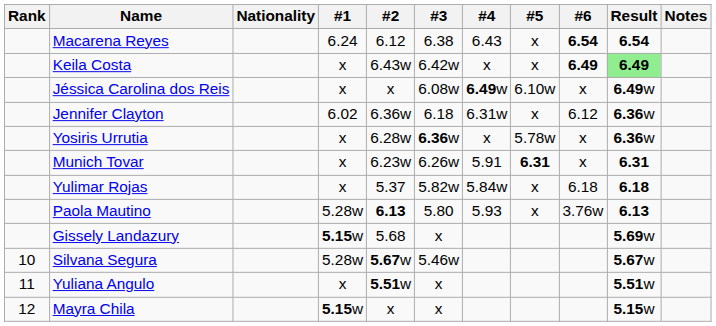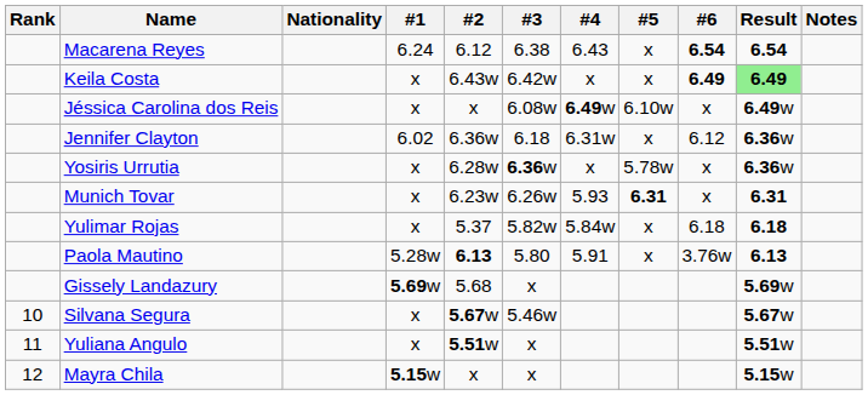 <table class="wikitable sortable" style="text-align:center">
 <tr>
 <th>Rank</th>
 <th>Name</th>
 <th>Nationality</th>
 <th>#1</th>
 <th>#2</th>
 <th>#3</th>
 <th>#4</th>
 <th>#5</th>
 <th>#6</th>
 <th>Result</th>
 <th>Notes</th>
 </tr>
 <tr>
 <td></td>
 <td align=left><a href='#'>Macarena Reyes</a></td>
 <td align=left></td>
 <td>6.24</td>
 <td>6.12</td>
 <td>6.38</td>
 <td>6.43</td>
 <td>x</td>
 <td><strong>6.54</strong></td>
 <td><strong>6.54</strong></td>
 <td></td>
 </tr>
 <tr>
 <td></td>
 <td align=left><a href='#'>Keila Costa</a></td>
 <td align=left></td>
 <td>x</td>
 <td>6.43w</td>
 <td>6.42w</td>
 <td>x</td>
 <td>x</td>
 <td><strong>6.49</strong></td>
 <td style="background: lightgreen;"><strong>6.49</strong></td>
 <td></td>
 </tr>
 <tr>
 <td></td>
 <td align=left><a href='#'>Jéssica Carolina dos Reis</a></td>
 <td align=left></td>
 <td>x</td>
 <td>x</td>
 <td>6.08w</td>
 <td><strong>6.49</strong>w</td>
 <td>6.10w</td>
 <td>x</td>
 <td><strong>6.49</strong>w</td>
 <td></td>
 </tr>
 <tr>
 <td></td>
 <td align=left><a href='#'>Jennifer Clayton</a></td>
 <td align=left></td>
 <td>6.02</td>
 <td>6.36w</td>
 <td>6.18</td>
 <td>6.31w</td>
 <td>x</td>
 <td>6.12</td>
 <td><strong>6.36</strong>w</td>
 <td><strong></strong> </td>
 </tr>
 <tr>
 <td></td>
 <td align=left><a href='#'>Yosiris Urrutia</a></td>
 <td align=left></td>
 <td>x</td>
 <td>6.28w</td>
 <td><strong>6.36</strong>w</td>
 <td>x</td>
 <td>5.78w</td>
 <td>x</td>
 <td><strong>6.36</strong>w</td>
 <td></td>
 </tr>
 <tr>
 <td></td>
 <td align=left><a href='#'>Munich Tovar</a></td>
 <td align=left></td>
 <td>x</td>
 <td>6.23w</td>
 <td>6.26w</td>
-<td>5.91</td>
+<td>5.93</td>
 <td><strong>6.31</strong></td>
 <td>x</td>
 <td><strong>6.31</strong></td>
 <td></td>
 </tr>
 <tr>
 <td></td>
 <td align=left><a href='#'>Yulimar Rojas</a></td>
 <td align=left></td>
 <td>x</td>
 <td>5.37</td>
 <td>5.82w</td>
 <td>5.84w</td>
 <td>x</td>
 <td>6.18</td>
 <td><strong>6.18</strong></td>
 <td></td>
 </tr>
 <tr>
 <td></td>
 <td align=left><a href='#'>Paola Mautino</a></td>
 <td align=left></td>
 <td>5.28w</td>
 <td><strong>6.13</strong></td>
 <td>5.80</td>
-<td>5.93</td>
+<td>5.91</td>
 <td>x</td>
 <td>3.76w</td>
 <td><strong>6.13</strong></td>
 <td></td>
 </tr>
 <tr>
 <td></td>
 <td align=left><a href='#'>Gissely Landazury</a></td>
 <td align=left></td>
-<td><strong>5.15</strong>w</td>
+<td><strong>5.69</strong>w</td>
 <td>5.68</td>
 <td>x</td>
 <td></td>
 <td></td>
 <td></td>
 <td><strong>5.69</strong>w</td>
 <td></td>
 </tr>
 <tr>
 <td>10</td>
 <td align=left><a href='#'>Silvana Segura</a></td>
 <td align=left></td>
-<td>5.28w</td>
+<td>x</td>
 <td><strong>5.67</strong>w</td>
 <td>5.46w</td>
 <td></td>
 <td></td>
 <td></td>
 <td><strong>5.67</strong>w</td>
 <td></td>
 </tr>
 <tr>
 <td>11</td>
 <td align=left><a href='#'>Yuliana Angulo</a></td>
 <td align=left></td>
 <td>x</td>
 <td><strong>5.51</strong>w</td>
 <td>x</td>
 <td></td>
 <td></td>
 <td></td>
 <td><strong>5.51</strong>w</td>
 <td></td>
 </tr>
 <tr>
 <td>12</td>
 <td align=left><a href='#'>Mayra Chila</a></td>
 <td align=left></td>
 <td><strong>5.15</strong>w</td>
 <td>x</td>
 <td>x</td>
 <td></td>
 <td></td>
 <td></td>
 <td><strong>5.15</strong>w</td>
 <td></td>
 </tr>
 </table>
